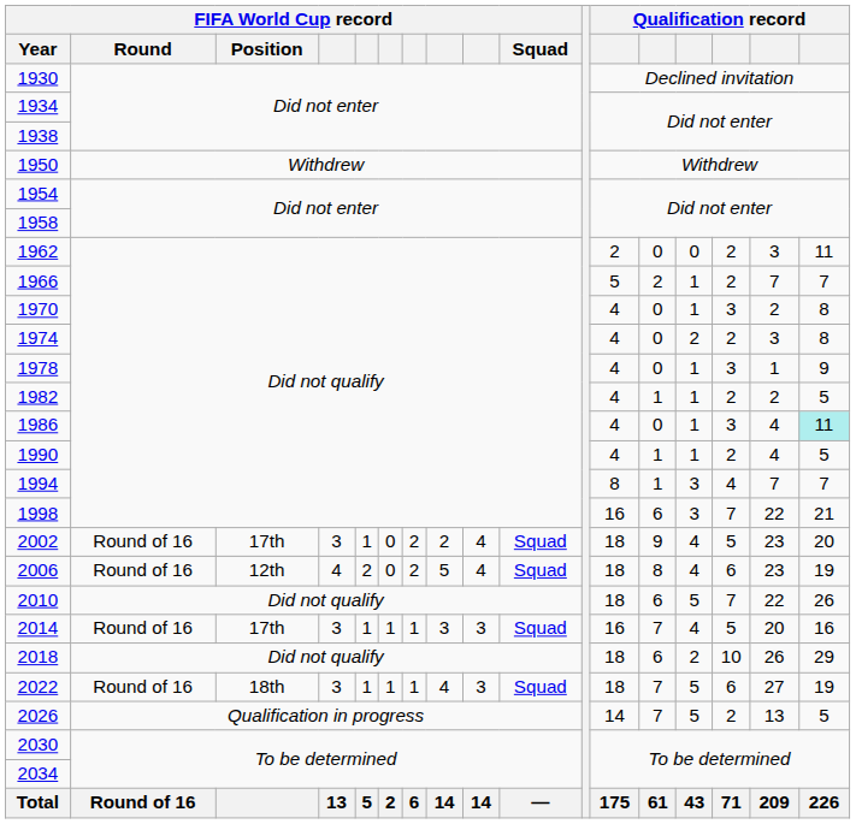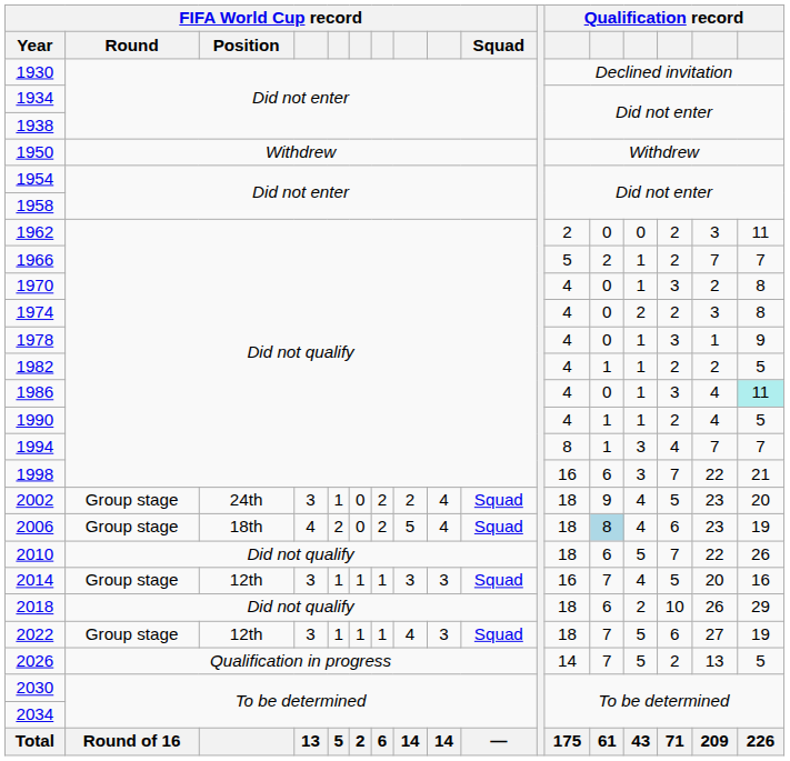 <table class="wikitable" style="text-align: center;">
 <tr>
 <th colspan=10><a href='#'>FIFA World Cup</a> record</th>
 <th width=1% rowspan=28></th>
 <th colspan=7><a href='#'>Qualification</a> record</th>
 </tr>
 <tr>
 <th>Year</th>
 <th>Round</th>
 <th>Position</th>
 <th></th>
 <th></th>
 <th></th>
 <th></th>
 <th></th>
 <th></th>
 <th>Squad</th>
 <th></th>
 <th></th>
 <th></th>
 <th></th>
 <th></th>
 <th></th>
 </tr>
 <tr>
 <td> <a href='#'>1930</a></td>
 <td colspan=9 rowspan=3><em>Did not enter</em></td>
 <td colspan=7><em>Declined invitation</em></td>
 </tr>
 <tr>
 <td> <a href='#'>1934</a></td>
 <td colspan=7 rowspan=2><em>Did not enter</em></td>
 </tr>
 <tr>
 <td> <a href='#'>1938</a></td>
 </tr>
 <tr>
 <td> <a href='#'>1950</a></td>
 <td colspan=9><em>Withdrew</em></td>
 <td colspan=7><em>Withdrew</em></td>
 </tr>
 <tr>
 <td> <a href='#'>1954</a></td>
 <td colspan=9 rowspan=2><em>Did not enter</em></td>
 <td colspan=7 rowspan=2><em>Did not enter</em></td>
 </tr>
 <tr>
 <td> <a href='#'>1958</a></td>
 </tr>
 <tr>
 <td> <a href='#'>1962</a></td>
 <td colspan=9 rowspan=10><em>Did not qualify</em></td>
 <td>2</td>
 <td>0</td>
 <td>0</td>
 <td>2</td>
 <td>3</td>
 <td>11</td>
 </tr>
 <tr>
 <td> <a href='#'>1966</a></td>
 <td>5</td>
 <td>2</td>
 <td>1</td>
 <td>2</td>
 <td>7</td>
 <td>7</td>
 </tr>
 <tr>
 <td> <a href='#'>1970</a></td>
 <td>4</td>
 <td>0</td>
 <td>1</td>
 <td>3</td>
 <td>2</td>
 <td>8</td>
 </tr>
 <tr>
 <td> <a href='#'>1974</a></td>
 <td>4</td>
 <td>0</td>
 <td>2</td>
 <td>2</td>
 <td>3</td>
 <td>8</td>
 </tr>
 <tr>
 <td> <a href='#'>1978</a></td>
 <td>4</td>
 <td>0</td>
 <td>1</td>
 <td>3</td>
 <td>1</td>
 <td>9</td>
 </tr>
 <tr>
 <td> <a href='#'>1982</a></td>
 <td>4</td>
 <td>1</td>
 <td>1</td>
 <td>2</td>
 <td>2</td>
 <td>5</td>
 </tr>
 <tr>
 <td> <a href='#'>1986</a></td>
 <td>4</td>
 <td>0</td>
 <td>1</td>
 <td>3</td>
 <td>4</td>
 <td style="background: paleturquoise;">11</td>
 </tr>
 <tr>
 <td> <a href='#'>1990</a></td>
 <td>4</td>
 <td>1</td>
 <td>1</td>
 <td>2</td>
 <td>4</td>
 <td>5</td>
 </tr>
 <tr>
 <td> <a href='#'>1994</a></td>
 <td>8</td>
 <td>1</td>
 <td>3</td>
 <td>4</td>
 <td>7</td>
 <td>7</td>
 </tr>
 <tr>
 <td> <a href='#'>1998</a></td>
 <td>16</td>
 <td>6</td>
 <td>3</td>
 <td>7</td>
 <td>22</td>
 <td>21</td>
 </tr>
 <tr>
 <td>  <a href='#'>2002</a></td>
-<td>Round of 16</td>
-<td>17th</td>
+<td>Group stage</td>
+<td>24th</td>
 <td>3</td>
 <td>1</td>
 <td>0</td>
 <td>2</td>
 <td>2</td>
 <td>4</td>
 <td><a href='#'>Squad</a></td>
 <td>18</td>
 <td>9</td>
 <td>4</td>
 <td>5</td>
 <td>23</td>
 <td>20</td>
 </tr>
 <tr>
 <td> <a href='#'>2006</a></td>
-<td>Round of 16</td>
-<td>12th</td>
+<td>Group stage</td>
+<td>18th</td>
 <td>4</td>
 <td>2</td>
 <td>0</td>
 <td>2</td>
 <td>5</td>
 <td>4</td>
 <td><a href='#'>Squad</a></td>
 <td>18</td>
-<td>8</td>
+<td style="background: lightblue;">8</td>
 <td>4</td>
 <td>6</td>
 <td>23</td>
 <td>19</td>
 </tr>
 <tr>
 <td> <a href='#'>2010</a></td>
 <td colspan=9><em>Did not qualify</em></td>
 <td>18</td>
 <td>6</td>
 <td>5</td>
 <td>7</td>
 <td>22</td>
 <td>26</td>
 </tr>
 <tr>
 <td> <a href='#'>2014</a></td>
-<td>Round of 16</td>
-<td>17th</td>
+<td>Group stage</td>
+<td>12th</td>
 <td>3</td>
 <td>1</td>
 <td>1</td>
 <td>1</td>
 <td>3</td>
 <td>3</td>
 <td><a href='#'>Squad</a></td>
 <td>16</td>
 <td>7</td>
 <td>4</td>
 <td>5</td>
 <td>20</td>
 <td>16</td>
 </tr>
 <tr>
 <td> <a href='#'>2018</a></td>
 <td colspan=9><em>Did not qualify</em></td>
 <td>18</td>
 <td>6</td>
 <td>2</td>
 <td>10</td>
 <td>26</td>
 <td>29</td>
 </tr>
 <tr>
 <td> <a href='#'>2022</a></td>
-<td>Round of 16</td>
-<td>18th</td>
+<td>Group stage</td>
+<td>12th</td>
 <td>3</td>
 <td>1</td>
 <td>1</td>
 <td>1</td>
 <td>4</td>
 <td>3</td>
 <td><a href='#'>Squad</a></td>
 <td>18</td>
 <td>7</td>
 <td>5</td>
 <td>6</td>
 <td>27</td>
 <td>19</td>
 </tr>
 <tr>
 <td>   <a href='#'>2026</a></td>
 <td colspan=9><em>Qualification in progress</em></td>
 <td>14</td>
 <td>7</td>
 <td>5</td>
 <td>2</td>
 <td>13</td>
 <td>5</td>
 </tr>
 <tr>
 <td>   <a href='#'>2030</a></td>
 <td colspan=9 rowspan=2><em>To be determined</em></td>
 <td colspan=6 rowspan=2><em>To be determined</em></td>
 </tr>
 <tr>
 <td> <a href='#'>2034</a></td>
 </tr>
 <tr>
 <th>Total</th>
 <th>Round of 16</th>
 <th></th>
 <th>13</th>
 <th>5</th>
 <th>2</th>
 <th>6</th>
 <th>14</th>
 <th>14</th>
 <th>—</th>
 <th>175</th>
 <th>61</th>
 <th>43</th>
 <th>71</th>
 <th>209</th>
 <th>226</th>
 </tr>
 </table>
